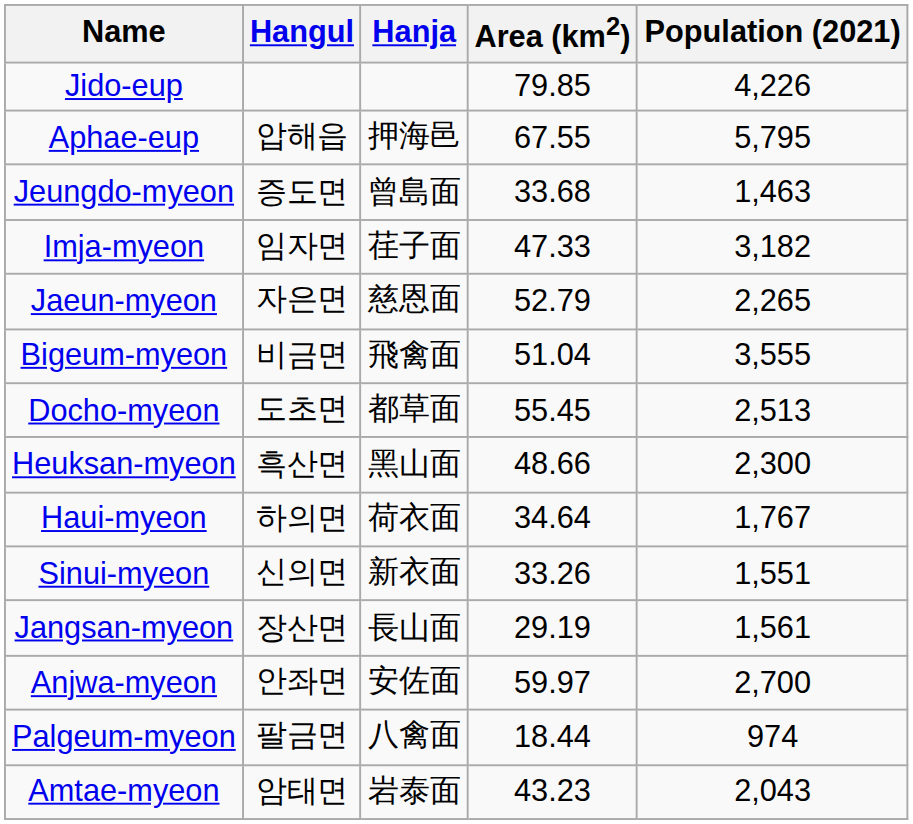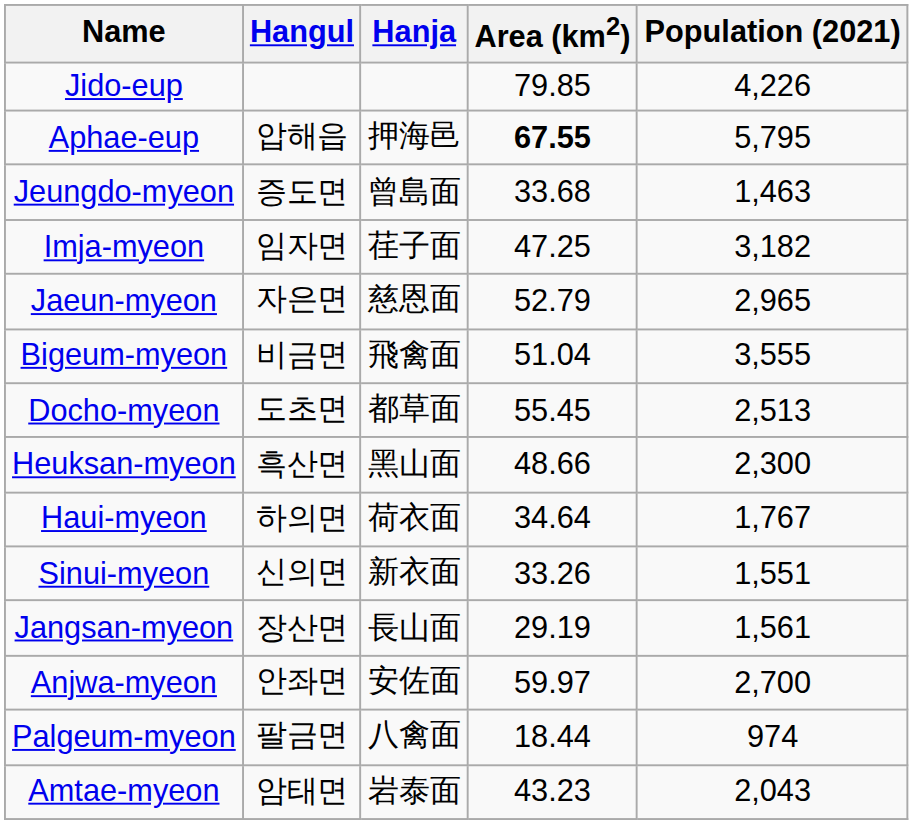 <table class="wikitable" style="text-align:center">
 <tr>
 <th>Name</th>
 <th><a href='#'>Hangul</a></th>
 <th><a href='#'>Hanja</a></th>
 <th>Area (km<sup>2</sup>)</th>
 <th>Population (2021)</th>
 </tr>
 <tr --------->
 <td><a href='#'>Jido-eup</a></td>
 <td><span></span></td>
 <td><span></span></td>
 <td>79.85</td>
 <td>4,226</td>
 </tr>
 <tr --------->
 <td><a href='#'>Aphae-eup</a></td>
 <td><span>압해읍</span></td>
 <td><span>押海邑</span></td>
-<td>67.55</td>
+<td><strong>67.55</strong></td>
 <td>5,795</td>
 </tr>
 <tr --------->
 <td><a href='#'>Jeungdo-myeon</a></td>
 <td><span>증도면</span></td>
 <td><span>曾島面</span></td>
 <td>33.68</td>
 <td>1,463</td>
 </tr>
 <tr --------->
 <td><a href='#'>Imja-myeon</a></td>
 <td><span>임자면</span></td>
 <td><span>荏子面</span></td>
-<td>47.33</td>
+<td>47.25</td>
 <td>3,182</td>
 </tr>
 <tr --------->
 <td><a href='#'>Jaeun-myeon</a></td>
 <td><span>자은면</span></td>
 <td><span>慈恩面</span></td>
 <td>52.79</td>
-<td>2,265</td>
+<td>2,965</td>
 </tr>
 <tr --------->
 <td><a href='#'>Bigeum-myeon</a></td>
 <td><span>비금면</span></td>
 <td><span>飛禽面</span></td>
 <td>51.04</td>
 <td>3,555</td>
 </tr>
 <tr --------->
 <td><a href='#'>Docho-myeon</a></td>
 <td><span>도초면</span></td>
 <td><span>都草面</span></td>
 <td>55.45</td>
 <td>2,513</td>
 </tr>
 <tr --------->
 <td><a href='#'>Heuksan-myeon</a></td>
 <td><span>흑산면</span></td>
 <td><span>黑山面</span></td>
 <td>48.66</td>
 <td>2,300</td>
 </tr>
 <tr --------->
 <td><a href='#'>Haui-myeon</a></td>
 <td><span>하의면</span></td>
 <td><span>荷衣面</span></td>
 <td>34.64</td>
 <td>1,767</td>
 </tr>
 <tr --------->
 <td><a href='#'>Sinui-myeon</a></td>
 <td><span>신의면</span></td>
 <td><span>新衣面</span></td>
 <td>33.26</td>
 <td>1,551</td>
 </tr>
 <tr --------->
 <td><a href='#'>Jangsan-myeon</a></td>
 <td><span>장산면</span></td>
 <td><span>長山面</span></td>
 <td>29.19</td>
 <td>1,561</td>
 </tr>
 <tr --------->
 <td><a href='#'>Anjwa-myeon</a></td>
 <td><span>안좌면</span></td>
 <td><span>安佐面</span></td>
 <td>59.97</td>
 <td>2,700</td>
 </tr>
 <tr --------->
 <td><a href='#'>Palgeum-myeon</a></td>
 <td><span>팔금면</span></td>
 <td><span>八禽面</span></td>
 <td>18.44</td>
 <td>974</td>
 </tr>
 <tr --------->
 <td><a href='#'>Amtae-myeon</a></td>
 <td><span>암태면</span></td>
 <td><span>岩泰面</span></td>
 <td>43.23</td>
 <td>2,043</td>
 </tr>
 </table>
